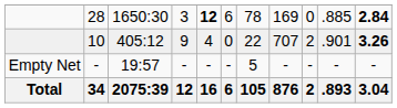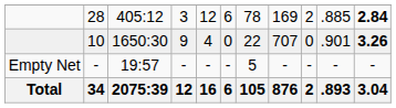 <table class="wikitable sortable">
 <tr align="center">
 </tr>
 <tr align="center" bgcolor="">
 <td></td>
 <td>28</td>
-<td>1650:30</td>
+<td>405:12</td>
 <td>3</td>
-<td><strong>12</strong></td>
+<td>12</td>
 <td>6</td>
 <td>78</td>
 <td>169</td>
-<td>0</td>
+<td>2</td>
 <td>.885</td>
 <td><strong>2.84</strong></td>
 </tr>
 <tr align="center" bgcolor="f0f0f0">
 <td></td>
 <td>10</td>
-<td>405:12</td>
+<td>1650:30</td>
 <td>9</td>
 <td>4</td>
 <td>0</td>
 <td>22</td>
 <td>707</td>
-<td>2</td>
+<td>0</td>
 <td>.901</td>
 <td><strong>3.26</strong></td>
 </tr>
 <tr align="center" bgcolor="">
 <td>Empty Net</td>
 <td>-</td>
 <td>19:57</td>
 <td>-</td>
 <td>-</td>
 <td>-</td>
 <td>5</td>
 <td>-</td>
 <td>-</td>
 <td>-</td>
 <td>-</td>
 </tr>
 <tr>
 <th>Total</th>
 <th>34</th>
 <th>2075:39</th>
 <th>12</th>
 <th>16</th>
 <th>6</th>
 <th>105</th>
 <th>876</th>
 <th>2</th>
 <th>.893</th>
 <th>3.04</th>
 </tr>
 </table>
